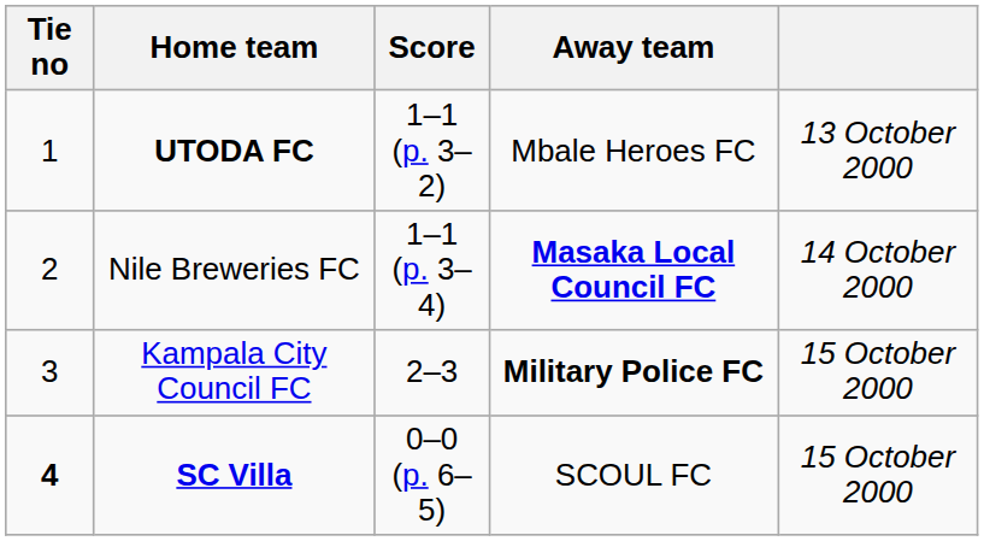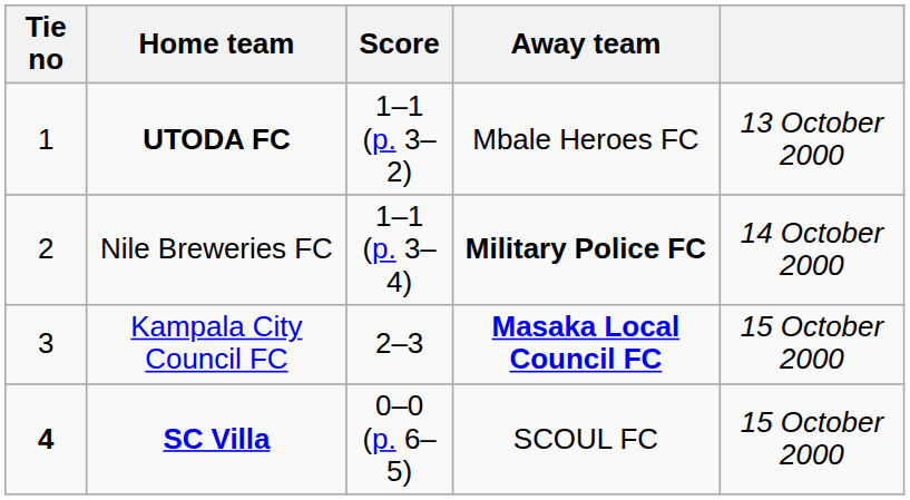 <table class="wikitable" style="text-align:center; width:80%; font-size:100%">
 <tr>
 <th style= width="80px">Tie no</th>
 <th style= width="300px">Home team</th>
 <th style= width="80px">Score</th>
 <th style= width="300px">Away team</th>
 <th style= width="300px"></th>
 </tr>
 <tr>
 <td>1</td>
 <td><strong>UTODA FC</strong></td>
 <td>1–1<br> (<a href='#'>p.</a> 3–2)</td>
 <td>Mbale Heroes FC</td>
 <td><em>13 October 2000</em></td>
 </tr>
 <tr>
 <td>2</td>
 <td>Nile Breweries FC</td>
 <td>1–1<br> (<a href='#'>p.</a> 3–4)</td>
-<td><strong><a href='#'>Masaka Local Council FC</a></strong></td>
+<td><strong>Military Police FC</strong></td>
 <td><em>14 October 2000</em></td>
 </tr>
 <tr>
 <td>3</td>
 <td><a href='#'>Kampala City Council FC</a></td>
 <td>2–3</td>
-<td><strong>Military Police FC</strong></td>
+<td><strong><a href='#'>Masaka Local Council FC</a></strong></td>
 <td><em>15 October 2000</em></td>
 </tr>
 <tr>
 <td><strong>4</strong></td>
 <td><strong><a href='#'>SC Villa</a></strong></td>
 <td>0–0<br> (<a href='#'>p.</a> 6–5)</td>
 <td>SCOUL FC</td>
 <td><em>15 October 2000</em></td>
 </tr>
 </table>
